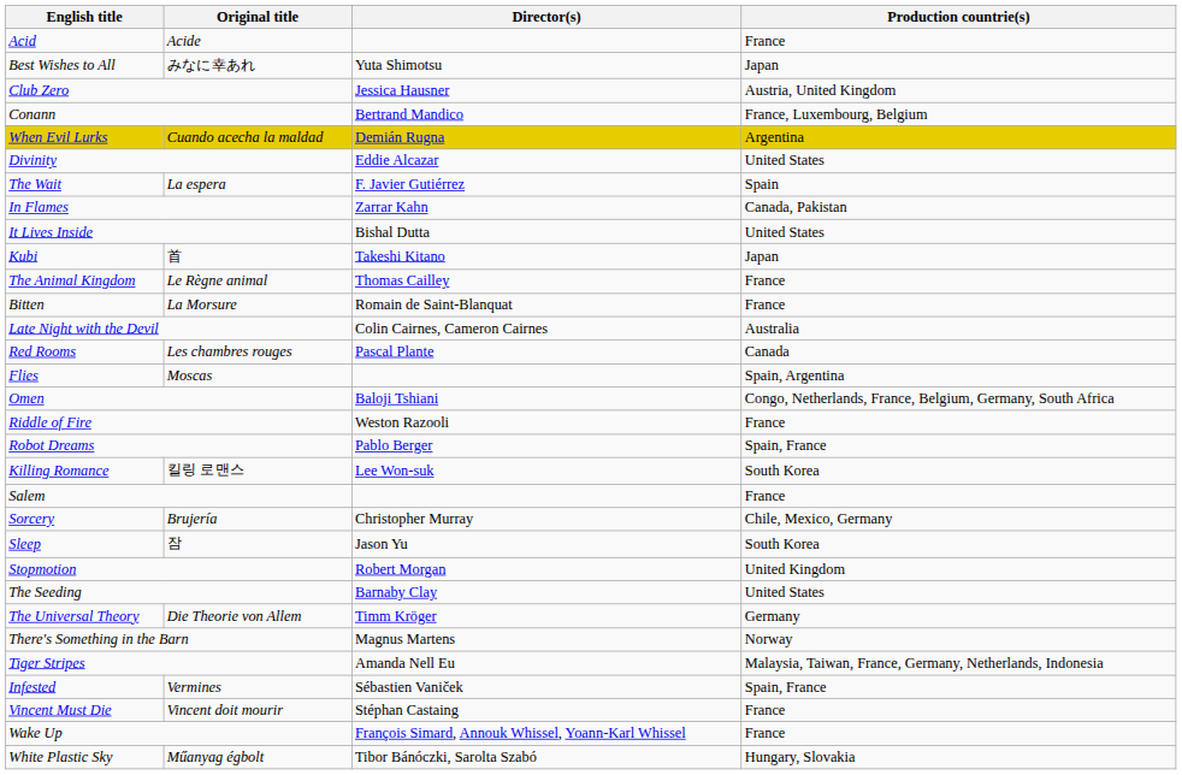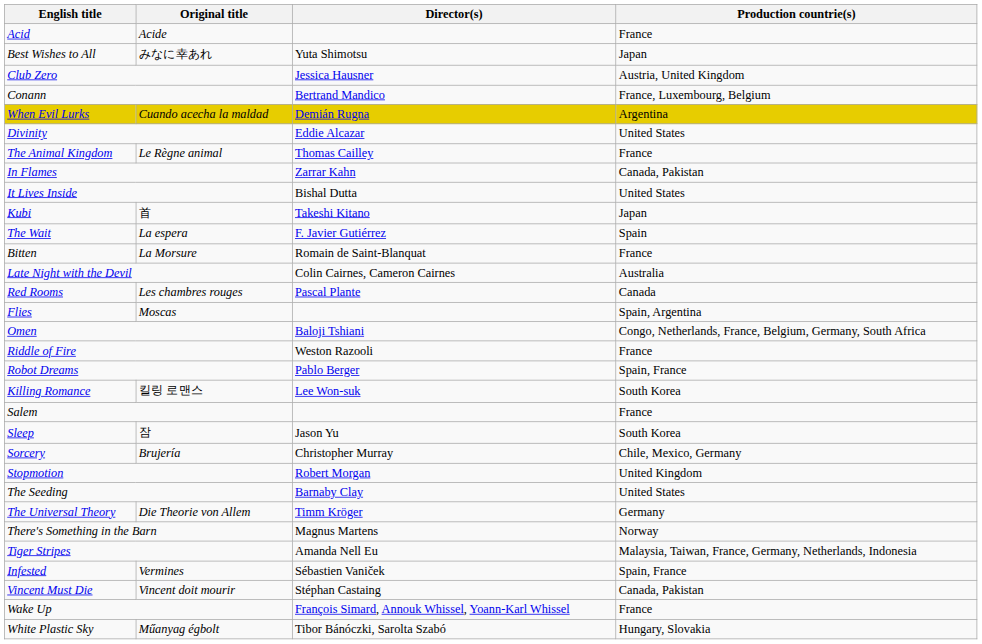 <table class="sortable wikitable" style="width:100%; margin-bottom:4px" cellpadding="5">
 <tr>
 <th scope="col">English title</th>
 <th scope="col">Original title</th>
 <th scope="col">Director(s)</th>
 <th scope="col">Production countrie(s)</th>
 </tr>
 <tr>
 <td><em><a href='#'>Acid</a></em></td>
 <td><em>Acide</em></td>
 <td></td>
 <td>France</td>
 </tr>
 <tr>
 <td><em>Best Wishes to All</em></td>
 <td>みなに幸あれ</td>
 <td>Yuta Shimotsu</td>
 <td>Japan</td>
 </tr>
 <tr>
 <td colspan="2"><em><a href='#'>Club Zero</a></em></td>
 <td><a href='#'>Jessica Hausner</a></td>
 <td>Austria, United Kingdom</td>
 </tr>
 <tr>
 <td colspan="2"><em>Conann</em></td>
 <td><a href='#'>Bertrand Mandico</a></td>
 <td>France, Luxembourg, Belgium</td>
 </tr>
 <tr style="background:#E7CD00;">
 <td><em><a href='#'>When Evil Lurks</a></em></td>
 <td><em>Cuando acecha la maldad</em></td>
 <td><a href='#'>Demián Rugna</a></td>
 <td>Argentina</td>
 </tr>
 <tr>
 <td colspan="2"><em><a href='#'>Divinity</a></em></td>
 <td><a href='#'>Eddie Alcazar</a></td>
 <td>United States</td>
 </tr>
 <tr>
-<td><em><a href='#'>The Wait</a></em></td>
-<td><em>La espera</em></td>
-<td><a href='#'>F. Javier Gutiérrez</a></td>
-<td>Spain</td>
+<td><em><a href='#'>The Animal Kingdom</a></em></td>
+<td><em>Le Règne animal</em></td>
+<td><a href='#'>Thomas Cailley</a></td>
+<td>France</td>
 </tr>
 <tr>
 <td colspan="2"><em><a href='#'>In Flames</a></em></td>
 <td><a href='#'>Zarrar Kahn</a></td>
 <td>Canada, Pakistan</td>
 </tr>
 <tr>
 <td colspan="2"><em><a href='#'>It Lives Inside</a></em></td>
 <td>Bishal Dutta</td>
 <td>United States</td>
 </tr>
 <tr>
 <td><em><a href='#'>Kubi</a></em></td>
 <td>首</td>
 <td><a href='#'>Takeshi Kitano</a></td>
 <td>Japan</td>
 </tr>
 <tr>
-<td><em><a href='#'>The Animal Kingdom</a></em></td>
-<td><em>Le Règne animal</em></td>
-<td><a href='#'>Thomas Cailley</a></td>
-<td>France</td>
+<td><em><a href='#'>The Wait</a></em></td>
+<td><em>La espera</em></td>
+<td><a href='#'>F. Javier Gutiérrez</a></td>
+<td>Spain</td>
 </tr>
 <tr>
 <td><em>Bitten</em></td>
 <td><em>La Morsure</em></td>
 <td>Romain de Saint-Blanquat</td>
 <td>France</td>
 </tr>
 <tr>
 <td colspan="2"><em><a href='#'>Late Night with the Devil</a></em></td>
 <td>Colin Cairnes, Cameron Cairnes</td>
 <td>Australia</td>
 </tr>
 <tr>
 <td><em><a href='#'>Red Rooms</a></em></td>
 <td><em>Les chambres rouges</em></td>
 <td><a href='#'>Pascal Plante</a></td>
 <td>Canada</td>
 </tr>
 <tr>
 <td><em><a href='#'>Flies</a></em></td>
 <td><em>Moscas</em></td>
 <td></td>
 <td>Spain, Argentina</td>
 </tr>
 <tr>
 <td colspan="2"><em><a href='#'>Omen</a></em></td>
 <td><a href='#'>Baloji Tshiani</a></td>
 <td>Congo, Netherlands, France, Belgium, Germany, South Africa</td>
 </tr>
 <tr>
 <td colspan="2"><em><a href='#'>Riddle of Fire</a></em></td>
 <td>Weston Razooli</td>
 <td>France</td>
 </tr>
 <tr>
 <td colspan="2"><em><a href='#'>Robot Dreams</a></em></td>
 <td><a href='#'>Pablo Berger</a></td>
 <td>Spain, France</td>
 </tr>
 <tr>
 <td><em><a href='#'>Killing Romance</a></em></td>
 <td>킬링 로맨스</td>
 <td><a href='#'>Lee Won-suk</a></td>
 <td>South Korea</td>
 </tr>
 <tr>
 <td colspan="2"><em>Salem</em></td>
 <td></td>
 <td>France</td>
 </tr>
 <tr>
+<td><em><a href='#'>Sleep</a></em></td>
+<td>잠</td>
+<td>Jason Yu</td>
+<td>South Korea</td>
+</tr>
+<tr>
 <td><em><a href='#'>Sorcery</a></em></td>
 <td><em>Brujería</em></td>
 <td>Christopher Murray</td>
 <td>Chile, Mexico, Germany</td>
-</tr>
-<tr>
-<td><em><a href='#'>Sleep</a></em></td>
-<td>잠</td>
-<td>Jason Yu</td>
-<td>South Korea</td>
 </tr>
 <tr>
 <td colspan="2"><em><a href='#'>Stopmotion</a></em></td>
 <td><a href='#'>Robert Morgan</a></td>
 <td>United Kingdom</td>
 </tr>
 <tr>
 <td colspan="2"><em>The Seeding</em></td>
 <td><a href='#'>Barnaby Clay</a></td>
 <td>United States</td>
 </tr>
 <tr>
 <td><em><a href='#'>The Universal Theory</a></em></td>
 <td><em>Die Theorie von Allem</em></td>
 <td><a href='#'>Timm Kröger</a></td>
 <td>Germany</td>
 </tr>
 <tr>
 <td colspan="2"><em>There's Something in the Barn</em></td>
 <td>Magnus Martens</td>
 <td>Norway</td>
 </tr>
 <tr>
 <td colspan="2"><em><a href='#'>Tiger Stripes</a></em></td>
 <td>Amanda Nell Eu</td>
 <td>Malaysia, Taiwan, France, Germany, Netherlands, Indonesia</td>
 </tr>
 <tr>
 <td><em><a href='#'>Infested</a></em></td>
 <td><em>Vermines</em></td>
 <td>Sébastien Vaniček</td>
 <td>Spain, France</td>
 </tr>
 <tr>
 <td><em><a href='#'>Vincent Must Die</a></em></td>
 <td><em>Vincent doit mourir</em></td>
 <td>Stéphan Castaing</td>
-<td>France</td>
+<td>Canada, Pakistan</td>
 </tr>
 <tr>
 <td colspan="2"><em>Wake Up</em></td>
 <td><a href='#'>François Simard</a>, <a href='#'>Annouk Whissel</a>, <a href='#'>Yoann-Karl Whissel</a></td>
 <td>France</td>
 </tr>
 <tr>
 <td><em>White Plastic Sky</em></td>
 <td><em>Műanyag égbolt</em></td>
 <td>Tibor Bánóczki, Sarolta Szabó</td>
 <td>Hungary, Slovakia</td>
 </tr>
 </table>
